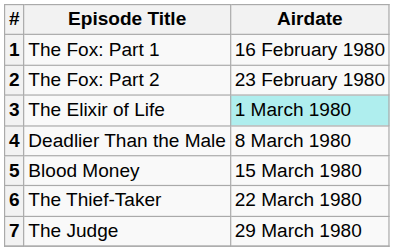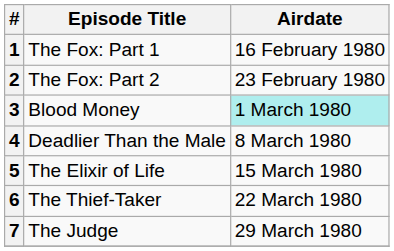 <table class="wikitable">
 <tr>
 <th>#</th>
 <th><strong>Episode Title</strong></th>
 <th><strong>Airdate</strong></th>
 </tr>
 <tr>
 <th>1</th>
 <td>The Fox: Part 1</td>
 <td>16 February 1980</td>
 </tr>
 <tr>
 <th>2</th>
 <td>The Fox: Part 2</td>
 <td>23 February 1980</td>
 </tr>
 <tr>
 <th>3</th>
-<td>The Elixir of Life</td>
+<td>Blood Money</td>
 <td style="background: paleturquoise;">1 March 1980</td>
 </tr>
 <tr>
 <th>4</th>
 <td>Deadlier Than the Male</td>
 <td>8 March 1980</td>
 </tr>
 <tr>
 <th>5</th>
-<td>Blood Money</td>
+<td>The Elixir of Life</td>
 <td>15 March 1980</td>
 </tr>
 <tr>
 <th>6</th>
 <td>The Thief-Taker</td>
 <td>22 March 1980</td>
 </tr>
 <tr>
 <th>7</th>
 <td>The Judge</td>
 <td>29 March 1980</td>
 </tr>
 <tr>
 </tr>
 </table>
